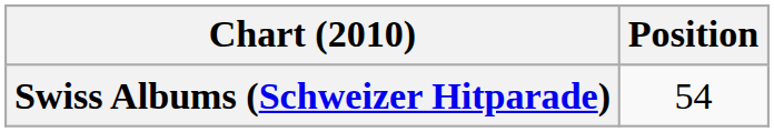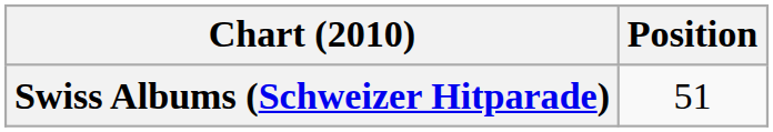 <table class="wikitable plainrowheaders" style="text-align:center">
 <tr>
 <th scope="col">Chart (2010)</th>
 <th scope="col">Position</th>
 </tr>
 <tr>
 <th scope="row">Swiss Albums (<a href='#'>Schweizer Hitparade</a>)</th>
-<td>54</td>
+<td>51</td>
 </tr>
 </table>
